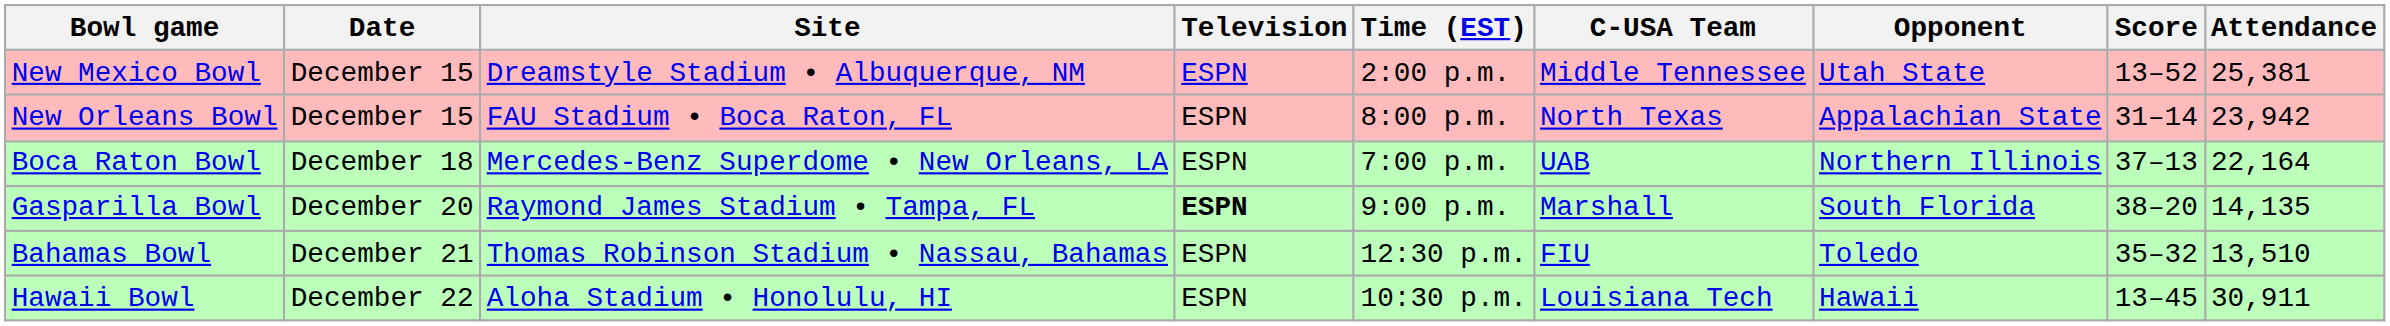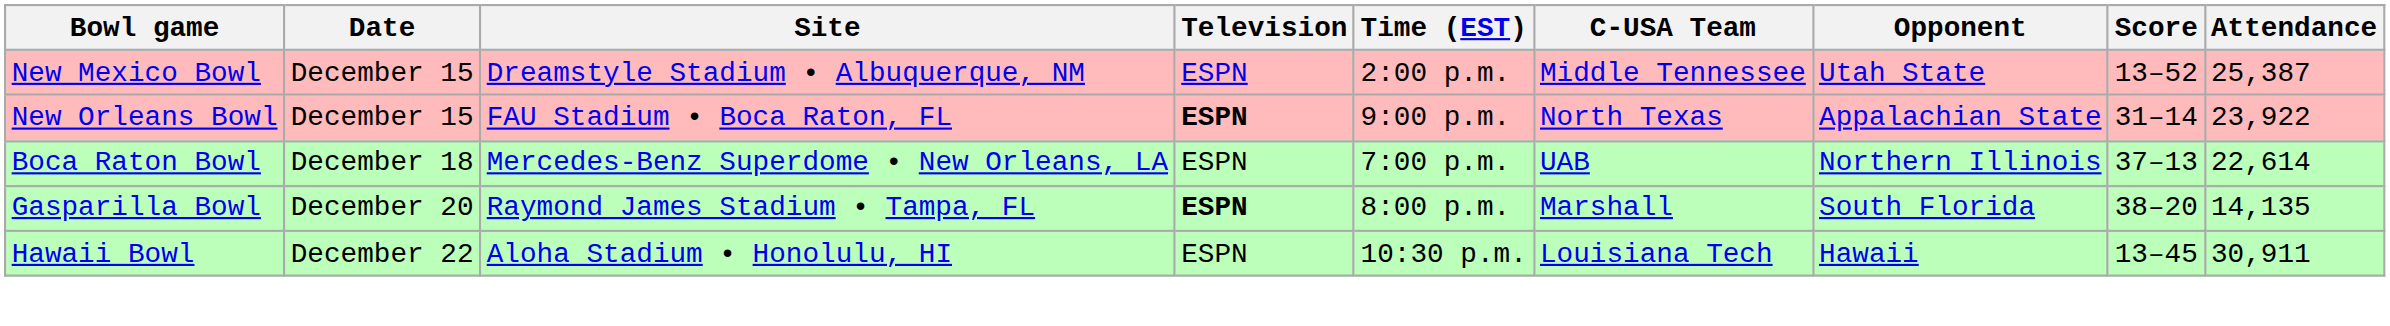 <table class="wikitable">
 <tr>
 <th>Bowl game</th>
 <th>Date</th>
 <th>Site</th>
 <th>Television</th>
 <th>Time (<a href='#'>EST</a>)</th>
 <th>C-USA Team</th>
 <th>Opponent</th>
 <th>Score</th>
 <th>Attendance</th>
 </tr>
 <tr style="background:#fbb;">
 <td><a href='#'>New Mexico Bowl</a></td>
 <td>December 15</td>
 <td><a href='#'>Dreamstyle Stadium</a> • <a href='#'>Albuquerque, NM</a></td>
 <td><a href='#'>ESPN</a></td>
 <td>2:00 p.m.</td>
 <td><a href='#'>Middle Tennessee</a></td>
 <td><a href='#'>Utah State</a></td>
 <td>13–52</td>
-<td>25,381</td>
+<td>25,387</td>
 </tr>
 <tr style="background:#fbb;">
 <td><a href='#'>New Orleans Bowl</a></td>
 <td>December 15</td>
 <td><a href='#'>FAU Stadium</a> • <a href='#'>Boca Raton, FL</a></td>
-<td>ESPN</td>
-<td>8:00 p.m.</td>
+<td><strong>ESPN</strong></td>
+<td>9:00 p.m.</td>
 <td><a href='#'>North Texas</a></td>
 <td><a href='#'>Appalachian State</a></td>
 <td>31–14</td>
-<td>23,942</td>
+<td>23,922</td>
 </tr>
 <tr style="background:#bfb;">
 <td><a href='#'>Boca Raton Bowl</a></td>
 <td>December 18</td>
 <td><a href='#'>Mercedes-Benz Superdome</a> • <a href='#'>New Orleans, LA</a></td>
 <td>ESPN</td>
 <td>7:00 p.m.</td>
 <td><a href='#'>UAB</a></td>
 <td><a href='#'>Northern Illinois</a></td>
 <td>37–13</td>
-<td>22,164</td>
+<td>22,614</td>
 </tr>
 <tr style="background:#bfb;">
 <td><a href='#'>Gasparilla Bowl</a></td>
 <td>December 20</td>
 <td><a href='#'>Raymond James Stadium</a> • <a href='#'>Tampa, FL</a></td>
 <td><strong>ESPN</strong></td>
-<td>9:00 p.m.</td>
+<td>8:00 p.m.</td>
 <td><a href='#'>Marshall</a></td>
 <td><a href='#'>South Florida</a></td>
 <td>38–20</td>
 <td>14,135</td>
-</tr>
-<tr style="background:#bfb;">
-<td><a href='#'>Bahamas Bowl</a></td>
-<td>December 21</td>
-<td><a href='#'>Thomas Robinson Stadium</a> • <a href='#'>Nassau, Bahamas</a></td>
-<td>ESPN</td>
-<td>12:30 p.m.</td>
-<td><a href='#'>FIU</a></td>
-<td><a href='#'>Toledo</a></td>
-<td>35–32</td>
-<td>13,510</td>
 </tr>
 <tr style="background:#bfb;">
 <td><a href='#'>Hawaii Bowl</a></td>
 <td>December 22</td>
 <td><a href='#'>Aloha Stadium</a> • <a href='#'>Honolulu, HI</a></td>
 <td>ESPN</td>
 <td>10:30 p.m.</td>
 <td><a href='#'>Louisiana Tech</a></td>
 <td><a href='#'>Hawaii</a></td>
 <td>13–45</td>
 <td>30,911</td>
 </tr>
 </table>
